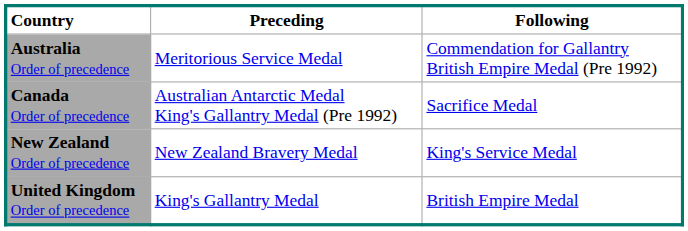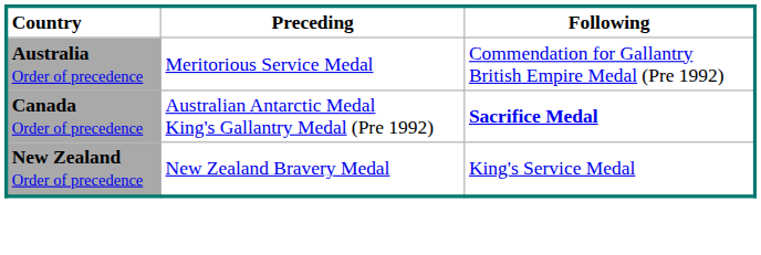 <table class="wikitable" style="background:white; border:#01796f solid; width:100%;">
 <tr style="background:white;">
 <td><strong>Country</strong></td>
 <td style="text-align:center;"><strong>Preceding</strong></td>
 <td style="text-align:center;"><strong>Following</strong></td>
 </tr>
 <tr>
 <td style="background:darkGrey;"> <strong><span>Australia</span></strong><br><small><a href='#'><span>Order of precedence</span></a></small></td>
 <td><a href='#'>Meritorious Service Medal</a></td>
 <td><a href='#'>Commendation for Gallantry</a><br><a href='#'>British Empire Medal</a> (Pre 1992)</td>
 </tr>
 <tr>
 <td style="background:darkGrey;"> <strong><span>Canada</span></strong><br><small><a href='#'><span>Order of precedence</span></a></small></td>
 <td><a href='#'>Australian Antarctic Medal</a><br><a href='#'>King's Gallantry Medal</a> (Pre 1992)</td>
-<td><a href='#'>Sacrifice Medal</a></td>
+<td><strong><a href='#'>Sacrifice Medal</a></strong></td>
 </tr>
 <tr>
 <td style="background:darkGrey;"> <strong><span>New Zealand</span></strong><br><small><a href='#'><span>Order of precedence</span></a></small></td>
 <td><a href='#'>New Zealand Bravery Medal</a></td>
 <td><a href='#'>King's Service Medal</a></td>
 </tr>
-<tr>
-<td style="background:darkGrey;"> <strong><span>United Kingdom</span></strong><br><small><a href='#'><span>Order of precedence</span></a></small></td>
-<td><a href='#'>King's Gallantry Medal</a></td>
-<td><a href='#'>British Empire Medal</a></td>
-</tr>
 </table>
